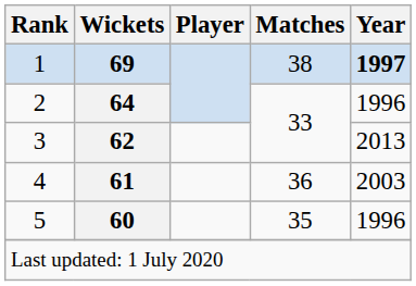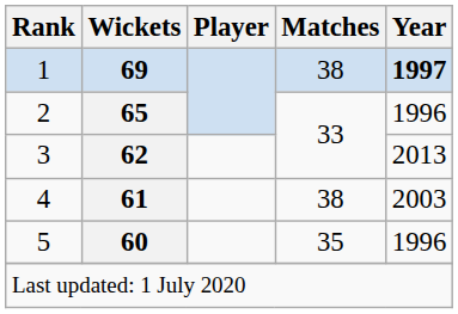 <table class="wikitable plainrowheaders sortable">
 <tr>
 <th scope=col>Rank</th>
 <th scope=col>Wickets</th>
 <th scope=col>Player</th>
 <th scope=col>Matches</th>
 <th scope=col>Year</th>
 </tr>
 <tr bgcolor=#cee0f2>
 <td align=center>1</td>
 <th scope="row" style="text-align:center; background:#cee0f2;">69</th>
 <td rowspan=2></td>
 <td align=center>38</td>
 <td><strong>1997</strong></td>
 </tr>
 <tr>
 <td align=center>2</td>
-<th scope=row style=text-align:center;>64</th>
+<th scope=row style=text-align:center;>65</th>
 <td align=center rowspan=2>33</td>
 <td>1996</td>
 </tr>
 <tr>
 <td align=center>3</td>
 <th scope=row style=text-align:center;>62</th>
 <td></td>
 <td>2013</td>
 </tr>
 <tr>
 <td align=center>4</td>
 <th scope=row style=text-align:center;>61</th>
 <td></td>
-<td align=center>36</td>
+<td align=center>38</td>
 <td>2003</td>
 </tr>
 <tr>
 <td align=center>5</td>
 <th scope=row style=text-align:center;>60</th>
 <td></td>
 <td align=center>35</td>
 <td>1996</td>
 </tr>
 <tr>
 </tr>
 <tr class=sortbottom>
 <td colspan=5><small>Last updated: 1 July 2020</small></td>
 </tr>
 </table>
